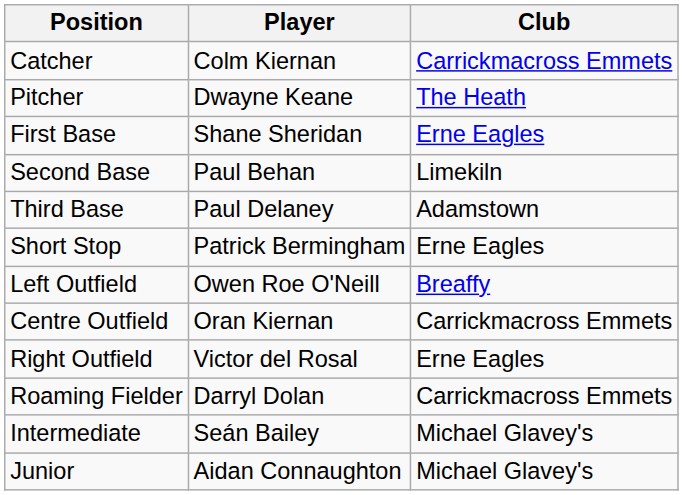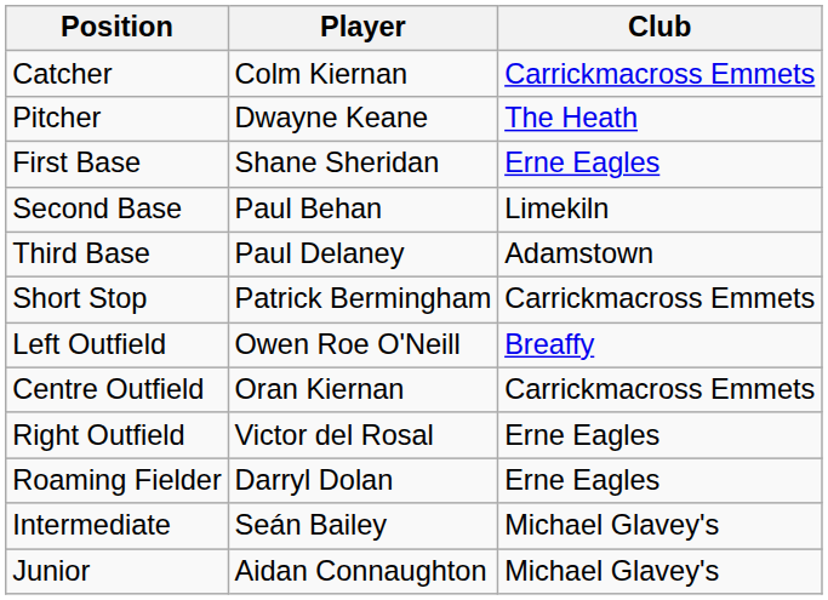 <table class="wikitable">
 <tr>
 <th>Position</th>
 <th>Player</th>
 <th>Club</th>
 </tr>
 <tr>
 <td>Catcher</td>
 <td>Colm Kiernan</td>
 <td><a href='#'>Carrickmacross Emmets</a></td>
 </tr>
 <tr>
 <td>Pitcher</td>
 <td>Dwayne Keane</td>
 <td><a href='#'>The Heath</a></td>
 </tr>
 <tr>
 <td>First Base</td>
 <td>Shane Sheridan</td>
 <td><a href='#'>Erne Eagles</a></td>
 </tr>
 <tr>
 <td>Second Base</td>
 <td>Paul Behan</td>
 <td>Limekiln</td>
 </tr>
 <tr>
 <td>Third Base</td>
 <td>Paul Delaney</td>
 <td>Adamstown</td>
 </tr>
 <tr>
 <td>Short Stop</td>
 <td>Patrick Bermingham</td>
-<td>Erne Eagles</td>
+<td>Carrickmacross Emmets</td>
 </tr>
 <tr>
 <td>Left Outfield</td>
 <td>Owen Roe O'Neill</td>
 <td><a href='#'>Breaffy</a></td>
 </tr>
 <tr>
 <td>Centre Outfield</td>
 <td>Oran Kiernan</td>
 <td>Carrickmacross Emmets</td>
 </tr>
 <tr>
 <td>Right Outfield</td>
 <td>Victor del Rosal</td>
 <td>Erne Eagles</td>
 </tr>
 <tr>
 <td>Roaming Fielder</td>
 <td>Darryl Dolan</td>
-<td>Carrickmacross Emmets</td>
+<td>Erne Eagles</td>
 </tr>
 <tr>
 <td>Intermediate</td>
 <td>Seán Bailey</td>
 <td>Michael Glavey's</td>
 </tr>
 <tr>
 <td>Junior</td>
 <td>Aidan Connaughton</td>
 <td>Michael Glavey's</td>
 </tr>
 </table>
